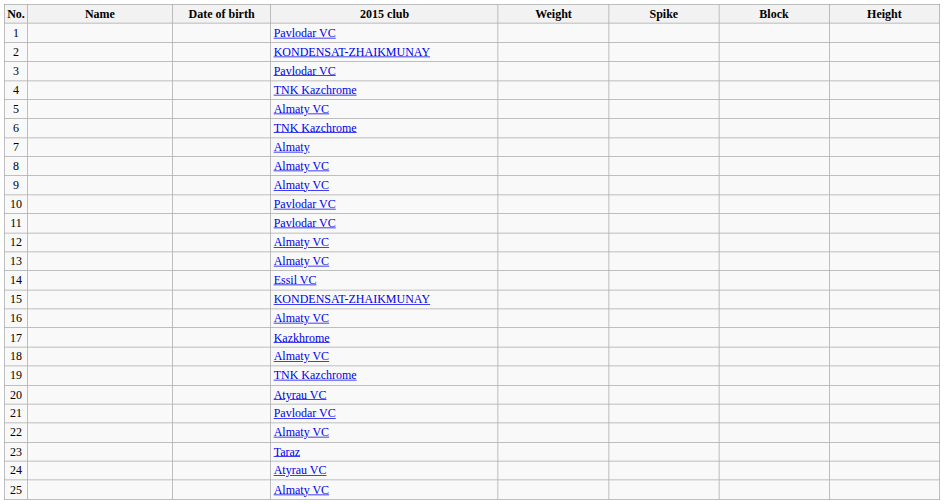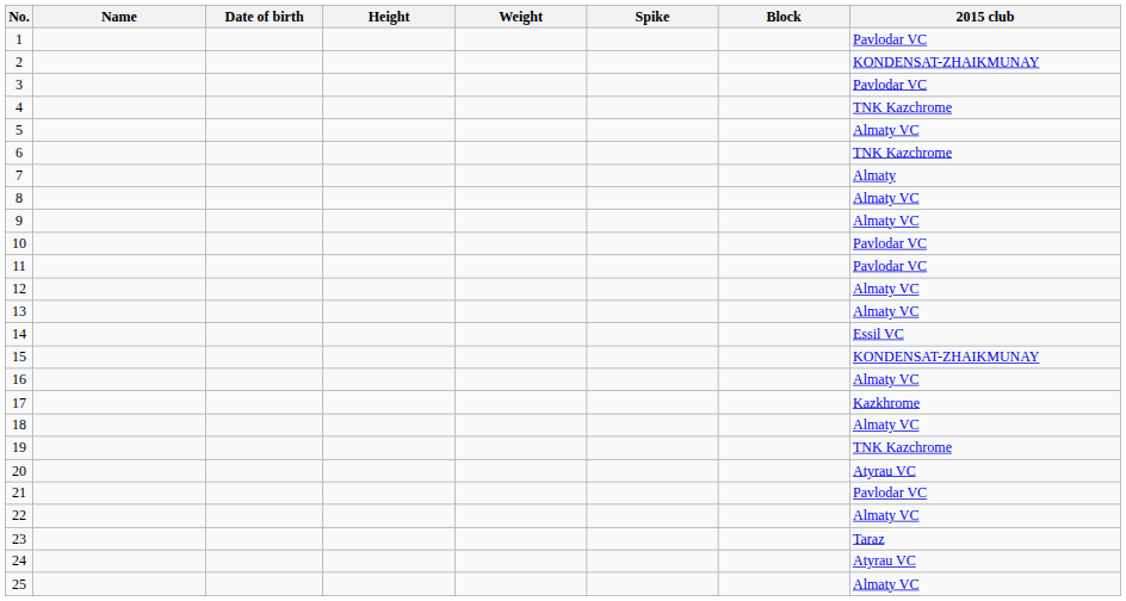 <table class="wikitable sortable" style="font-size:100%; text-align:center;">
 <tr>
 <th>No.</th>
 <th style="width:12em">Name</th>
 <th style="width:8em">Date of birth</th>
-<th style="width:19em">2015 club</th>
+<th style="width:9em">Height</th>
 <th style="width:9em">Weight</th>
 <th style="width:9em">Spike</th>
 <th style="width:9em">Block</th>
-<th style="width:9em">Height</th>
+<th style="width:19em">2015 club</th>
 </tr>
 <tr>
 <td>1</td>
 <td align=left></td>
 <td align=right></td>
-<td align=left><a href='#'>Pavlodar VC</a></td>
 <td></td>
 <td></td>
 <td></td>
 <td></td>
+<td align=left><a href='#'>Pavlodar VC</a></td>
 </tr>
 <tr>
 <td>2</td>
 <td align=left></td>
 <td align=right></td>
-<td align=left><a href='#'>KONDENSAT-ZHAIKMUNAY</a></td>
 <td></td>
 <td></td>
 <td></td>
 <td></td>
+<td align=left><a href='#'>KONDENSAT-ZHAIKMUNAY</a></td>
 </tr>
 <tr>
 <td>3</td>
 <td align=left></td>
 <td align=right></td>
-<td align=left><a href='#'>Pavlodar VC</a></td>
 <td></td>
 <td></td>
 <td></td>
 <td></td>
+<td align=left><a href='#'>Pavlodar VC</a></td>
 </tr>
 <tr>
 <td>4</td>
 <td align=left></td>
 <td align=right></td>
-<td align=left><a href='#'>TNK Kazchrome</a></td>
 <td></td>
 <td></td>
 <td></td>
 <td></td>
+<td align=left><a href='#'>TNK Kazchrome</a></td>
 </tr>
 <tr>
 <td>5</td>
 <td align=left></td>
 <td align=right></td>
-<td align=left><a href='#'>Almaty VC</a></td>
 <td></td>
 <td></td>
 <td></td>
 <td></td>
+<td align=left><a href='#'>Almaty VC</a></td>
 </tr>
 <tr>
 <td>6</td>
 <td align=left></td>
 <td align=right></td>
-<td align=left><a href='#'>TNK Kazchrome</a></td>
 <td></td>
 <td></td>
 <td></td>
 <td></td>
+<td align=left><a href='#'>TNK Kazchrome</a></td>
 </tr>
 <tr>
 <td>7</td>
 <td align=left></td>
 <td align=right></td>
-<td align=left><a href='#'>Almaty</a></td>
 <td></td>
 <td></td>
 <td></td>
 <td></td>
+<td align=left><a href='#'>Almaty</a></td>
 </tr>
 <tr>
 <td>8</td>
 <td align=left></td>
 <td align=right></td>
-<td align=left><a href='#'>Almaty VC</a></td>
 <td></td>
 <td></td>
 <td></td>
 <td></td>
+<td align=left><a href='#'>Almaty VC</a></td>
 </tr>
 <tr>
 <td>9</td>
 <td align=left></td>
 <td align=right></td>
-<td align=left><a href='#'>Almaty VC</a></td>
 <td></td>
 <td></td>
 <td></td>
 <td></td>
+<td align=left><a href='#'>Almaty VC</a></td>
 </tr>
 <tr>
 <td>10</td>
 <td align=left></td>
 <td align=right></td>
-<td align=left><a href='#'>Pavlodar VC</a></td>
 <td></td>
 <td></td>
 <td></td>
 <td></td>
+<td align=left><a href='#'>Pavlodar VC</a></td>
 </tr>
 <tr>
 <td>11</td>
 <td align=left></td>
 <td align=right></td>
-<td align=left><a href='#'>Pavlodar VC</a></td>
 <td></td>
 <td></td>
 <td></td>
 <td></td>
+<td align=left><a href='#'>Pavlodar VC</a></td>
 </tr>
 <tr>
 <td>12</td>
 <td align=left></td>
 <td align=right></td>
-<td align=left><a href='#'>Almaty VC</a></td>
 <td></td>
 <td></td>
 <td></td>
 <td></td>
+<td align=left><a href='#'>Almaty VC</a></td>
 </tr>
 <tr>
 <td>13</td>
 <td align=left></td>
 <td align=right></td>
-<td align=left><a href='#'>Almaty VC</a></td>
 <td></td>
 <td></td>
 <td></td>
 <td></td>
+<td align=left><a href='#'>Almaty VC</a></td>
 </tr>
 <tr>
 <td>14</td>
 <td align=left></td>
 <td align=right></td>
-<td align=left><a href='#'>Essil VC</a></td>
 <td></td>
 <td></td>
 <td></td>
 <td></td>
+<td align=left><a href='#'>Essil VC</a></td>
 </tr>
 <tr>
 <td>15</td>
 <td align=left></td>
 <td align=right></td>
-<td align=left><a href='#'>KONDENSAT-ZHAIKMUNAY</a></td>
 <td></td>
 <td></td>
 <td></td>
 <td></td>
+<td align=left><a href='#'>KONDENSAT-ZHAIKMUNAY</a></td>
 </tr>
 <tr>
 <td>16</td>
 <td align=left></td>
 <td align=right></td>
-<td align=left><a href='#'>Almaty VC</a></td>
 <td></td>
 <td></td>
 <td></td>
 <td></td>
+<td align=left><a href='#'>Almaty VC</a></td>
 </tr>
 <tr>
 <td>17</td>
 <td align=left></td>
 <td align=right></td>
-<td align=left><a href='#'>Kazkhrome</a></td>
 <td></td>
 <td></td>
 <td></td>
 <td></td>
+<td align=left><a href='#'>Kazkhrome</a></td>
 </tr>
 <tr>
 <td>18</td>
 <td align=left></td>
 <td align=right></td>
-<td align=left><a href='#'>Almaty VC</a></td>
 <td></td>
 <td></td>
 <td></td>
 <td></td>
+<td align=left><a href='#'>Almaty VC</a></td>
 </tr>
 <tr>
 <td>19</td>
 <td align=left></td>
 <td align=right></td>
-<td align=left><a href='#'>TNK Kazchrome</a></td>
 <td></td>
 <td></td>
 <td></td>
 <td></td>
+<td align=left><a href='#'>TNK Kazchrome</a></td>
 </tr>
 <tr>
 <td>20</td>
 <td align=left></td>
 <td align=right></td>
-<td align=left><a href='#'>Atyrau VC</a></td>
 <td></td>
 <td></td>
 <td></td>
 <td></td>
+<td align=left><a href='#'>Atyrau VC</a></td>
 </tr>
 <tr>
 <td>21</td>
 <td align=left></td>
 <td align=right></td>
-<td align=left><a href='#'>Pavlodar VC</a></td>
 <td></td>
 <td></td>
 <td></td>
 <td></td>
+<td align=left><a href='#'>Pavlodar VC</a></td>
 </tr>
 <tr>
 <td>22</td>
 <td align=left></td>
 <td align=right></td>
-<td align=left><a href='#'>Almaty VC</a></td>
 <td></td>
 <td></td>
 <td></td>
 <td></td>
+<td align=left><a href='#'>Almaty VC</a></td>
 </tr>
 <tr>
 <td>23</td>
 <td align=left></td>
 <td align=right></td>
-<td align=left><a href='#'>Taraz</a></td>
 <td></td>
 <td></td>
 <td></td>
 <td></td>
+<td align=left><a href='#'>Taraz</a></td>
 </tr>
 <tr>
 <td>24</td>
 <td align=left></td>
 <td align=right></td>
-<td align=left><a href='#'>Atyrau VC</a></td>
 <td></td>
 <td></td>
 <td></td>
 <td></td>
+<td align=left><a href='#'>Atyrau VC</a></td>
 </tr>
 <tr>
 <td>25</td>
 <td align=left></td>
 <td align=right></td>
-<td align=left><a href='#'>Almaty VC</a></td>
 <td></td>
 <td></td>
 <td></td>
 <td></td>
+<td align=left><a href='#'>Almaty VC</a></td>
 </tr>
 </table>
